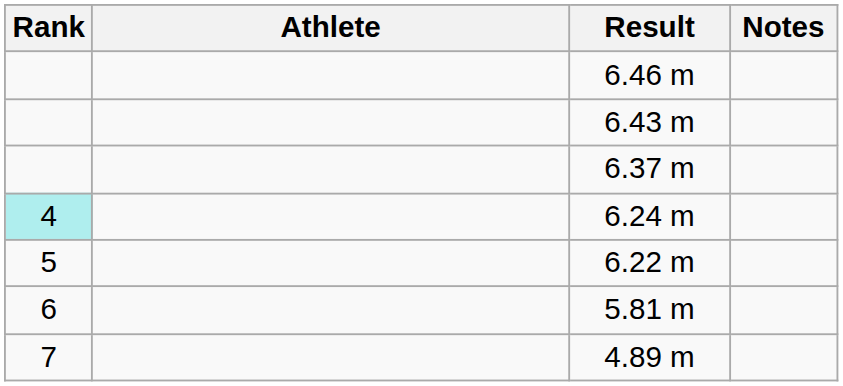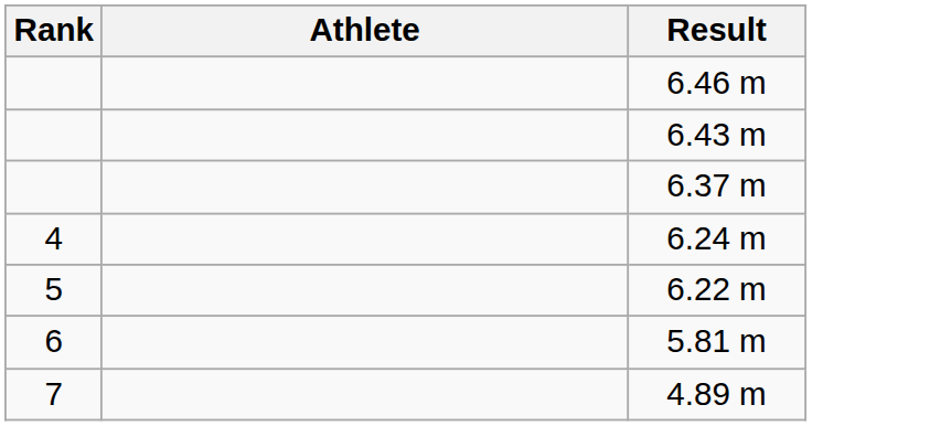 <table class="wikitable sortable" style="text-align:center">
 <tr>
 <th width=40>Rank</th>
 <th width=250>Athlete</th>
 <th width=80>Result</th>
-<th width=50>Notes</th>
 </tr>
 <tr>
 <td></td>
 <td align=left></td>
 <td>6.46 m</td>
-<td></td>
 </tr>
 <tr>
 <td></td>
 <td align=left></td>
 <td>6.43 m</td>
-<td></td>
 </tr>
 <tr>
 <td></td>
 <td align=left></td>
 <td>6.37 m</td>
-<td></td>
 </tr>
 <tr>
-<td style="background: paleturquoise;">4</td>
+<td>4</td>
 <td align=left></td>
 <td>6.24 m</td>
-<td></td>
 </tr>
 <tr>
 <td>5</td>
 <td align=left></td>
 <td>6.22 m</td>
-<td></td>
 </tr>
 <tr>
 <td>6</td>
 <td align=left></td>
 <td>5.81 m</td>
-<td></td>
 </tr>
 <tr>
 <td>7</td>
 <td align=left></td>
 <td>4.89 m</td>
-<td></td>
 </tr>
 </table>
